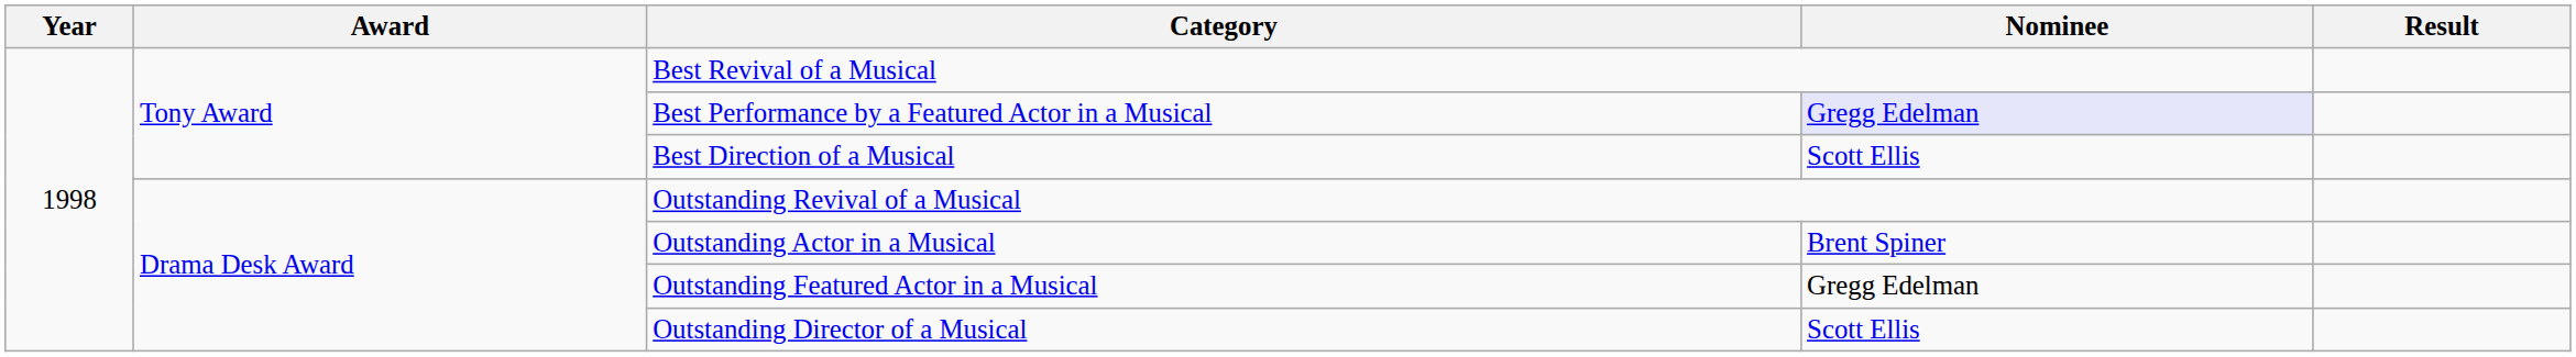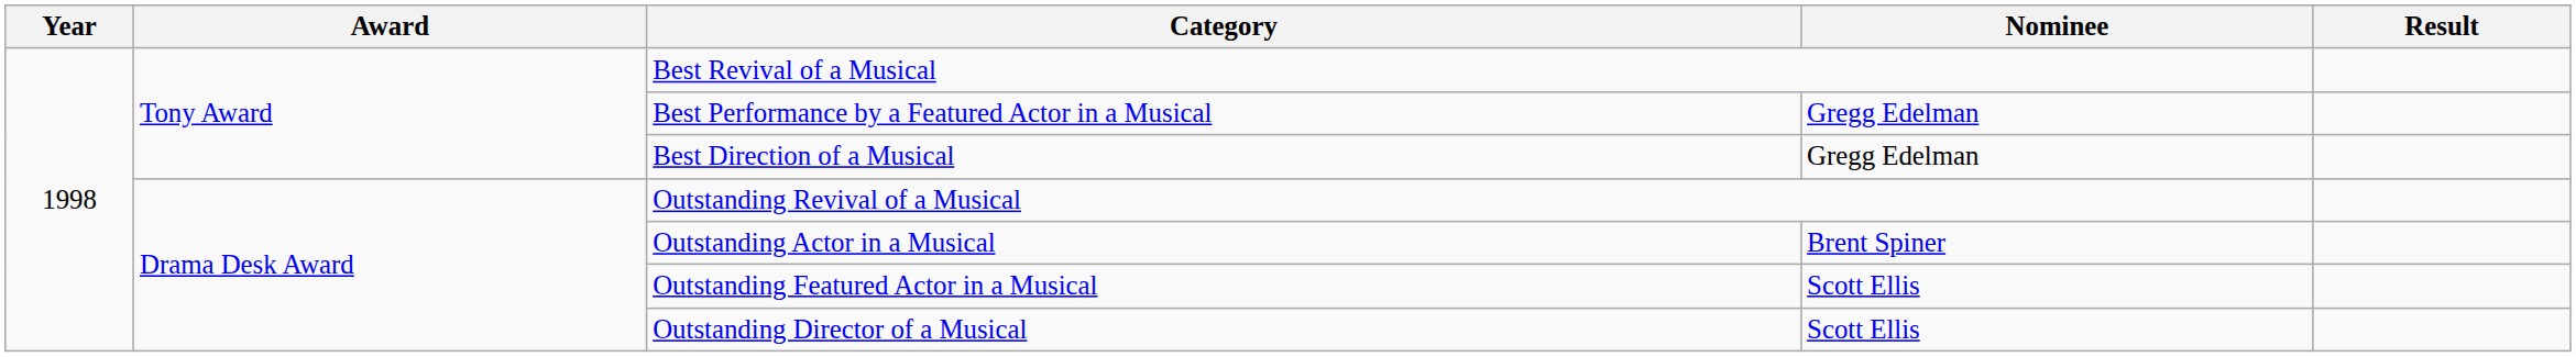 <table class="wikitable" width="95%">
 <tr>
 <th width="5%">Year</th>
 <th width="20%">Award</th>
 <th width="45%">Category</th>
 <th width="20%">Nominee</th>
 <th width="10%">Result</th>
 </tr>
 <tr>
 <td rowspan="7" align="center">1998</td>
 <td rowspan="3"><a href='#'>Tony Award</a></td>
 <td colspan="2"><a href='#'>Best Revival of a Musical</a></td>
 <td></td>
 </tr>
 <tr>
 <td><a href='#'>Best Performance by a Featured Actor in a Musical</a></td>
-<td style="background: lavender;"><a href='#'>Gregg Edelman</a></td>
+<td><a href='#'>Gregg Edelman</a></td>
 <td></td>
 </tr>
 <tr>
 <td><a href='#'>Best Direction of a Musical</a></td>
-<td><a href='#'>Scott Ellis</a></td>
+<td>Gregg Edelman</td>
 <td></td>
 </tr>
 <tr>
 <td rowspan="4"><a href='#'>Drama Desk Award</a></td>
 <td colspan="2"><a href='#'>Outstanding Revival of a Musical</a></td>
 <td></td>
 </tr>
 <tr>
 <td><a href='#'>Outstanding Actor in a Musical</a></td>
 <td><a href='#'>Brent Spiner</a></td>
 <td></td>
 </tr>
 <tr>
 <td><a href='#'>Outstanding Featured Actor in a Musical</a></td>
-<td>Gregg Edelman</td>
+<td><a href='#'>Scott Ellis</a></td>
 <td></td>
 </tr>
 <tr>
 <td><a href='#'>Outstanding Director of a Musical</a></td>
 <td><a href='#'>Scott Ellis</a></td>
 <td></td>
 </tr>
 </table>
